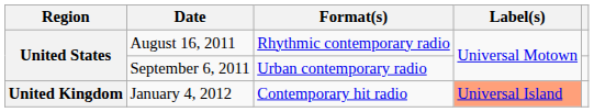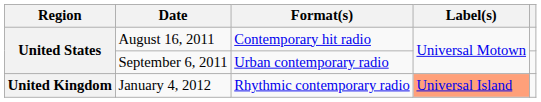 <table class="wikitable plainrowheaders">
 <tr>
 <th scope="col">Region</th>
 <th scope="col">Date</th>
 <th scope="col">Format(s)</th>
 <th scope="col">Label(s)</th>
 <th scope="col"></th>
 </tr>
 <tr>
 <th scope="row" rowspan="2">United States</th>
 <td>August 16, 2011</td>
-<td><a href='#'>Rhythmic contemporary radio</a></td>
+<td><a href='#'>Contemporary hit radio</a></td>
 <td rowspan="2"><a href='#'>Universal Motown</a></td>
 <td></td>
 </tr>
 <tr>
 <td>September 6, 2011</td>
 <td><a href='#'>Urban contemporary radio</a></td>
 <td></td>
 </tr>
 <tr>
 <th scope="row">United Kingdom</th>
 <td>January 4, 2012</td>
-<td><a href='#'>Contemporary hit radio</a></td>
+<td><a href='#'>Rhythmic contemporary radio</a></td>
 <td style="background: lightsalmon;"><a href='#'>Universal Island</a></td>
 <td></td>
 </tr>
 </table>
